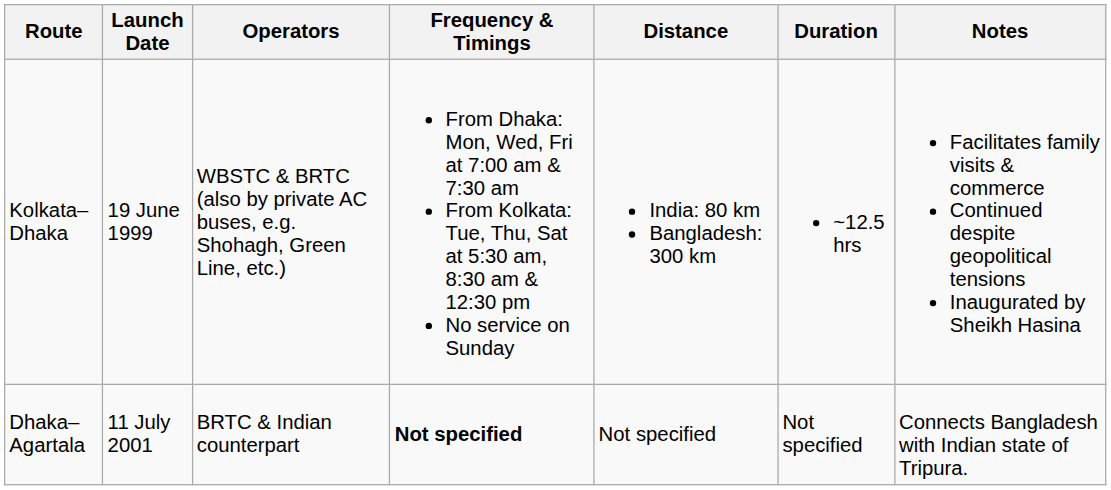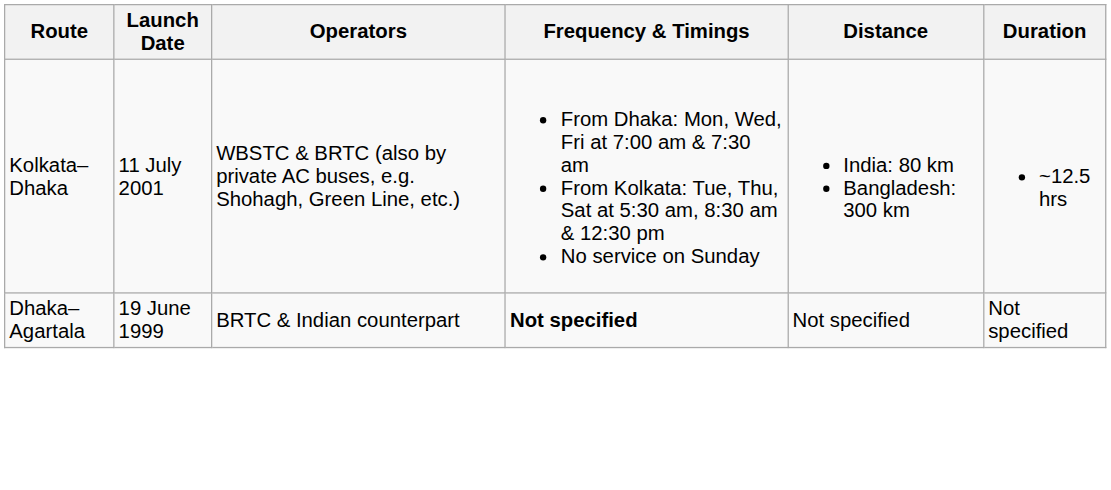 <table class="wikitable">
 <tr>
 <th>Route</th>
 <th>Launch Date</th>
 <th>Operators</th>
 <th>Frequency & Timings</th>
 <th>Distance</th>
 <th>Duration</th>
-<th>Notes</th>
 </tr>
 <tr>
 <td>Kolkata–Dhaka</td>
-<td>19 June 1999</td>
+<td>11 July 2001</td>
 <td>WBSTC & BRTC (also by private AC buses, e.g. Shohagh, Green Line, etc.)</td>
 <td><br><ul><li>From Dhaka: Mon, Wed, Fri at 7:00 am & 7:30 am</li><li>From Kolkata: Tue, Thu, Sat at 5:30 am, 8:30 am & 12:30 pm</li><li>No service on Sunday</li></ul></td>
 <td><br><ul><li>India: 80 km</li><li>Bangladesh: 300 km</li></ul></td>
 <td><br><ul><li>~12.5 hrs</li></ul></td>
-<td><br><ul><li>Facilitates family visits & commerce</li><li>Continued despite geopolitical tensions</li><li>Inaugurated by Sheikh Hasina</li></ul></td>
 </tr>
 <tr>
 <td>Dhaka–Agartala</td>
-<td>11 July 2001</td>
+<td>19 June 1999</td>
 <td>BRTC & Indian counterpart</td>
 <td><strong>Not specified</strong></td>
 <td>Not specified</td>
 <td>Not specified</td>
-<td><br>Connects Bangladesh with Indian state of Tripura.</td>
 </tr>
 </table>
